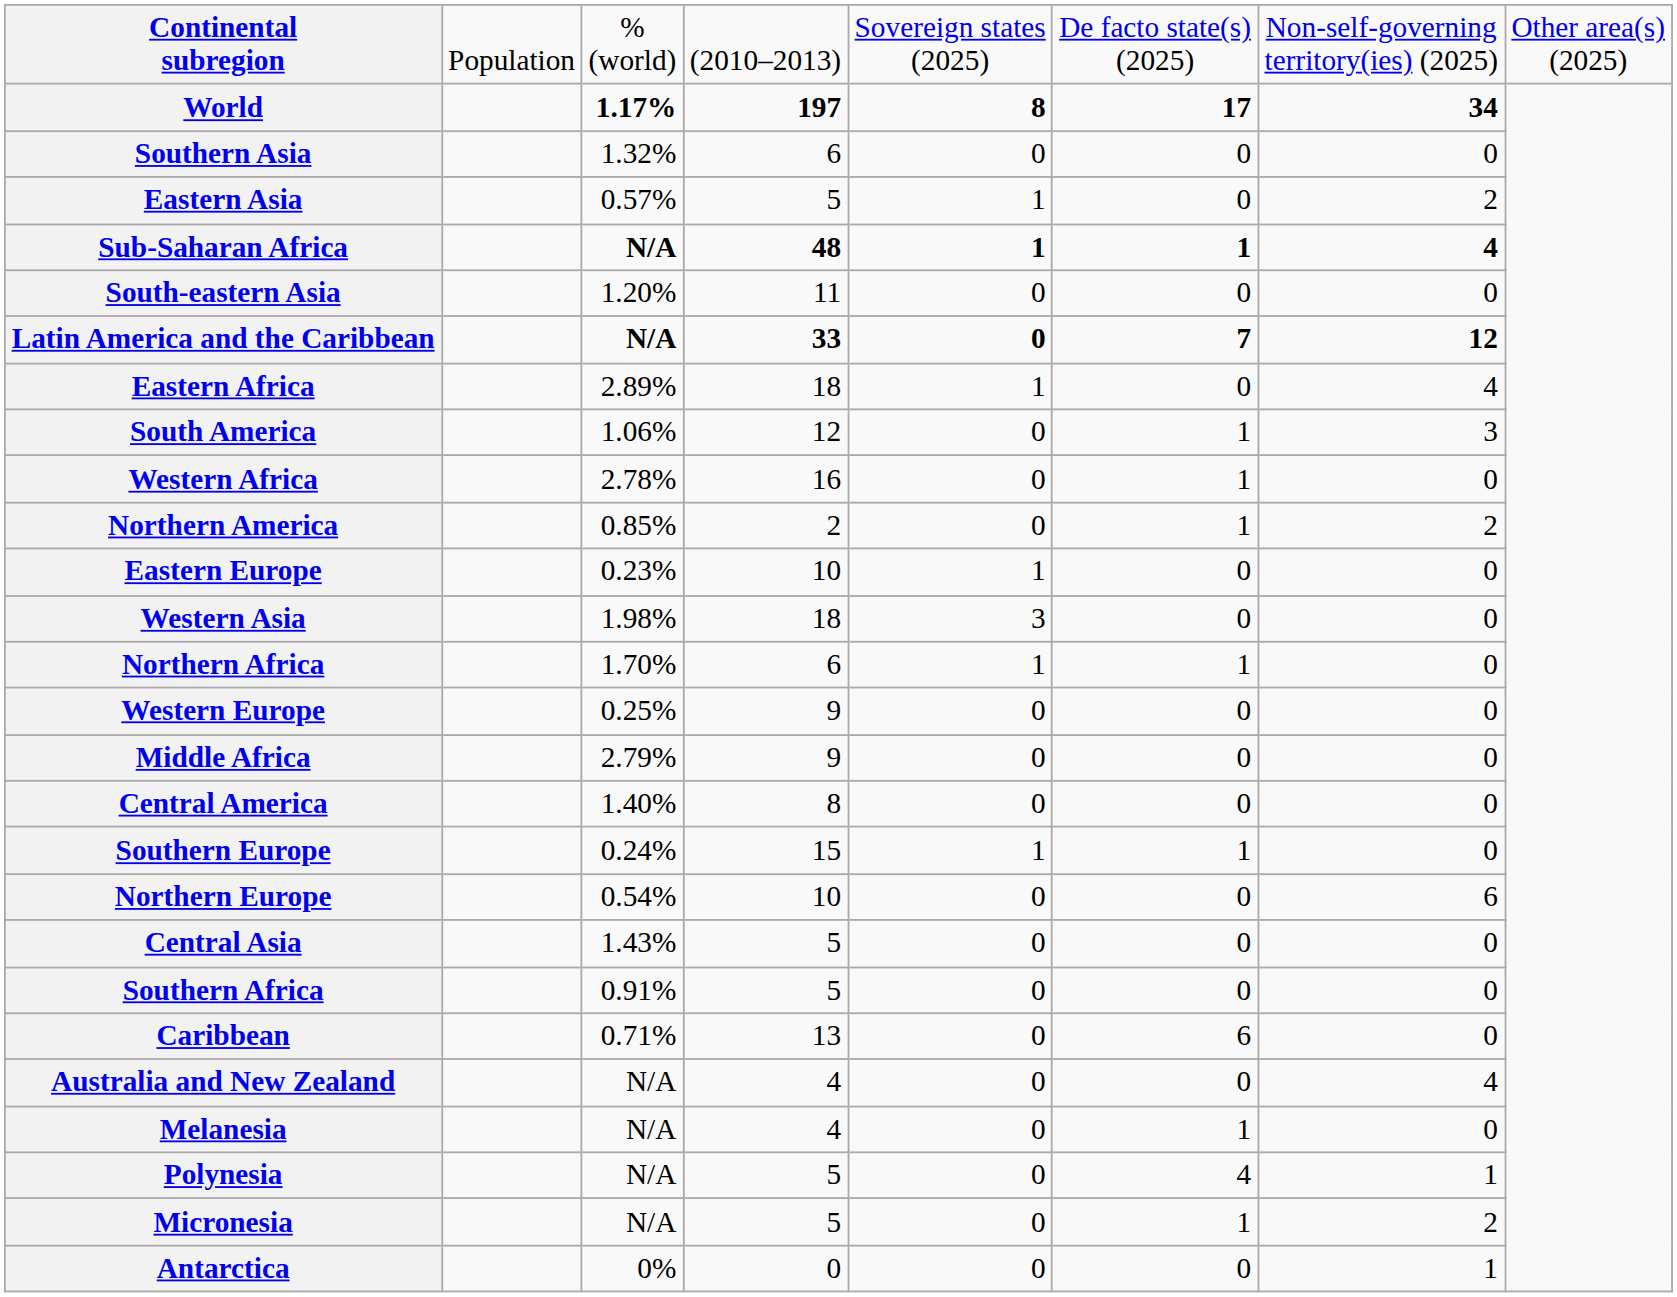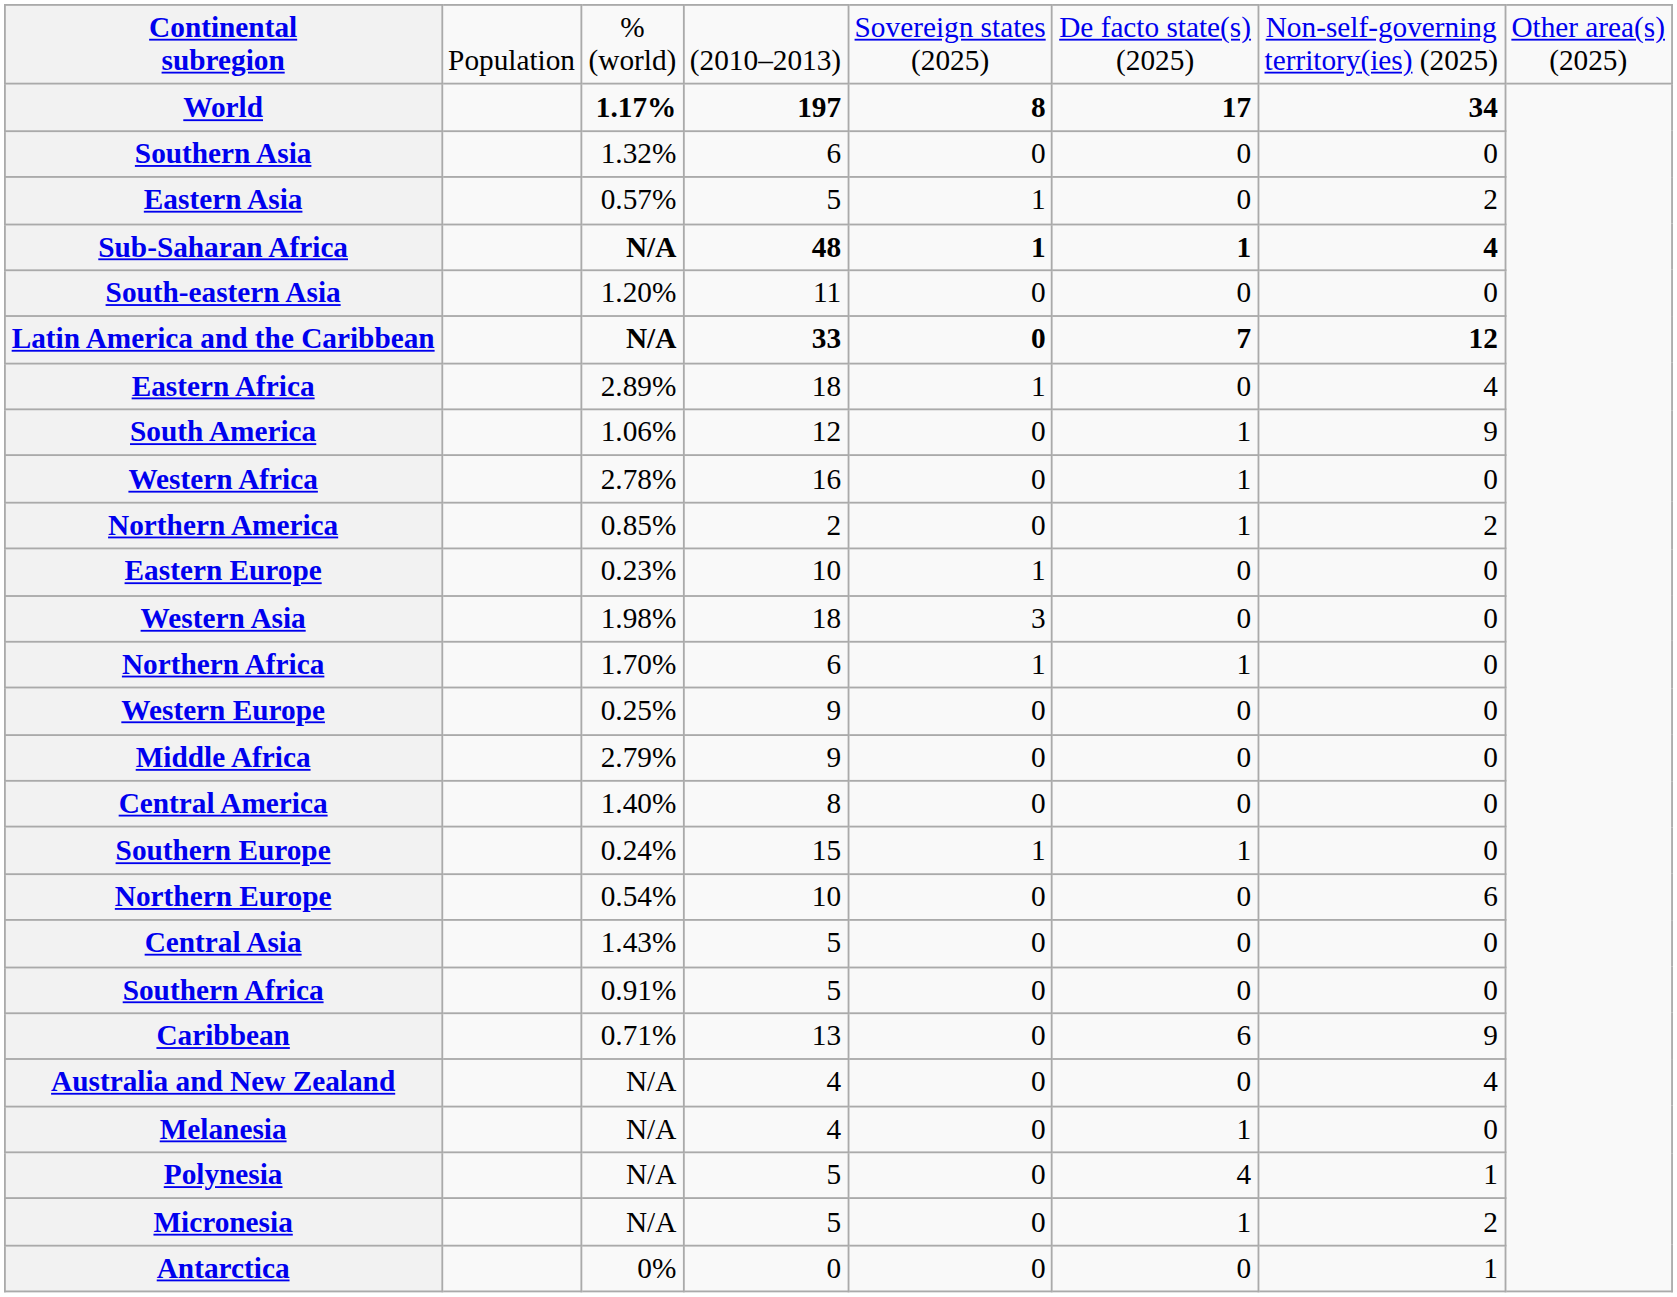 <table class="wikitable sortable static-row-numbers" style="text-align:right;">
 <tr class="static-row-header" style="text-align:center;vertical-align:bottom;">
 <th valign="middle"><a href='#'>Continental<br>subregion</a></th>
 <td>Population<br></td>
 <td style=max-width:3em>%<br>(world)</td>
 <td><br>(2010–2013)</td>
 <td><a href='#'>Sovereign states</a><br>(2025)</td>
 <td><a href='#'>De facto state(s)</a><br>(2025)</td>
 <td><a href='#'>Non-self-governing<br>territory(ies)</a> (2025)</td>
 <td><a href='#'>Other area(s)</a><br>(2025)</td>
 </tr>
 <tr class="static-row-header " style="font-weight:bold;">
 <th scope=row><a href='#'>World</a></th>
 <td></td>
 <td>1.17%</td>
 <td>197</td>
 <td>8</td>
 <td>17</td>
 <td>34</td>
 </tr>
 <tr>
 <th scope=row><a href='#'>Southern Asia</a></th>
 <td></td>
 <td>1.32%</td>
 <td>6</td>
 <td>0</td>
 <td>0</td>
 <td>0</td>
 </tr>
 <tr>
 <th scope=row><a href='#'>Eastern Asia</a></th>
 <td></td>
 <td>0.57%</td>
 <td>5</td>
 <td>1</td>
 <td>0</td>
 <td>2</td>
 </tr>
 <tr class="static-row-header " style="font-weight:bold;">
 <th scope=row><a href='#'>Sub-Saharan Africa</a></th>
 <td></td>
 <td>N/A</td>
 <td>48</td>
 <td>1</td>
 <td>1</td>
 <td>4</td>
 </tr>
 <tr>
 <th scope=row><a href='#'>South-eastern Asia</a></th>
 <td></td>
 <td>1.20%</td>
 <td>11</td>
 <td>0</td>
 <td>0</td>
 <td>0</td>
 </tr>
 <tr class="static-row-header " style="font-weight:bold;">
 <th scope=row><a href='#'>Latin America and the Caribbean</a></th>
 <td></td>
 <td>N/A</td>
 <td>33</td>
 <td>0</td>
 <td>7</td>
 <td>12</td>
 </tr>
 <tr>
 <th scope=row><a href='#'>Eastern Africa</a></th>
 <td></td>
 <td>2.89%</td>
 <td>18</td>
 <td>1</td>
 <td>0</td>
 <td>4</td>
 </tr>
 <tr>
 <th scope=row><a href='#'>South America</a></th>
 <td></td>
 <td>1.06%</td>
 <td>12</td>
 <td>0</td>
 <td>1</td>
-<td>3</td>
+<td>9</td>
 </tr>
 <tr>
 <th scope=row><a href='#'>Western Africa</a></th>
 <td></td>
 <td>2.78%</td>
 <td>16</td>
 <td>0</td>
 <td>1</td>
 <td>0</td>
 </tr>
 <tr>
 <th scope=row><a href='#'>Northern America</a></th>
 <td></td>
 <td>0.85%</td>
 <td>2</td>
 <td>0</td>
 <td>1</td>
 <td>2</td>
 </tr>
 <tr>
 <th scope=row><a href='#'>Eastern Europe</a></th>
 <td></td>
 <td>0.23%</td>
 <td>10</td>
 <td>1</td>
 <td>0</td>
 <td>0</td>
 </tr>
 <tr>
 <th scope=row><a href='#'>Western Asia</a></th>
 <td></td>
 <td>1.98%</td>
 <td>18</td>
 <td>3</td>
 <td>0</td>
 <td>0</td>
 </tr>
 <tr>
 <th scope=row><a href='#'>Northern Africa</a></th>
 <td></td>
 <td>1.70%</td>
 <td>6</td>
 <td>1</td>
 <td>1</td>
 <td>0</td>
 </tr>
 <tr>
 <th scope=row><a href='#'>Western Europe</a></th>
 <td></td>
 <td>0.25%</td>
 <td>9</td>
 <td>0</td>
 <td>0</td>
 <td>0</td>
 </tr>
 <tr>
 <th scope=row><a href='#'>Middle Africa</a></th>
 <td></td>
 <td>2.79%</td>
 <td>9</td>
 <td>0</td>
 <td>0</td>
 <td>0</td>
 </tr>
 <tr>
 <th scope=row><a href='#'>Central America</a></th>
 <td></td>
 <td>1.40%</td>
 <td>8</td>
 <td>0</td>
 <td>0</td>
 <td>0</td>
 </tr>
 <tr>
 <th scope=row><a href='#'>Southern Europe</a></th>
 <td></td>
 <td>0.24%</td>
 <td>15</td>
 <td>1</td>
 <td>1</td>
 <td>0</td>
 </tr>
 <tr>
 <th scope=row><a href='#'>Northern Europe</a></th>
 <td></td>
 <td>0.54%</td>
 <td>10</td>
 <td>0</td>
 <td>0</td>
 <td>6</td>
 </tr>
 <tr>
 <th scope=row><a href='#'>Central Asia</a></th>
 <td></td>
 <td>1.43%</td>
 <td>5</td>
 <td>0</td>
 <td>0</td>
 <td>0</td>
 </tr>
 <tr>
 <th scope=row><a href='#'>Southern Africa</a></th>
 <td></td>
 <td>0.91%</td>
 <td>5</td>
 <td>0</td>
 <td>0</td>
 <td>0</td>
 </tr>
 <tr>
 <th scope=row><a href='#'>Caribbean</a></th>
 <td></td>
 <td>0.71%</td>
 <td>13</td>
 <td>0</td>
 <td>6</td>
-<td>0</td>
+<td>9</td>
 </tr>
 <tr>
 <th scope=row><a href='#'>Australia and New Zealand</a></th>
 <td></td>
 <td>N/A</td>
 <td>4</td>
 <td>0</td>
 <td>0</td>
 <td>4</td>
 </tr>
 <tr>
 <th scope=row><a href='#'>Melanesia</a></th>
 <td></td>
 <td>N/A</td>
 <td>4</td>
 <td>0</td>
 <td>1</td>
 <td>0</td>
 </tr>
 <tr>
 <th scope=row><a href='#'>Polynesia</a></th>
 <td></td>
 <td>N/A</td>
 <td>5</td>
 <td>0</td>
 <td>4</td>
 <td>1</td>
 </tr>
 <tr>
 <th scope=row><a href='#'>Micronesia</a></th>
 <td></td>
 <td>N/A</td>
 <td>5</td>
 <td>0</td>
 <td>1</td>
 <td>2</td>
 </tr>
 <tr>
 <th scope=row><a href='#'>Antarctica</a></th>
 <td></td>
 <td>0%</td>
 <td>0</td>
 <td>0</td>
 <td>0</td>
 <td>1</td>
 </tr>
 </table>
